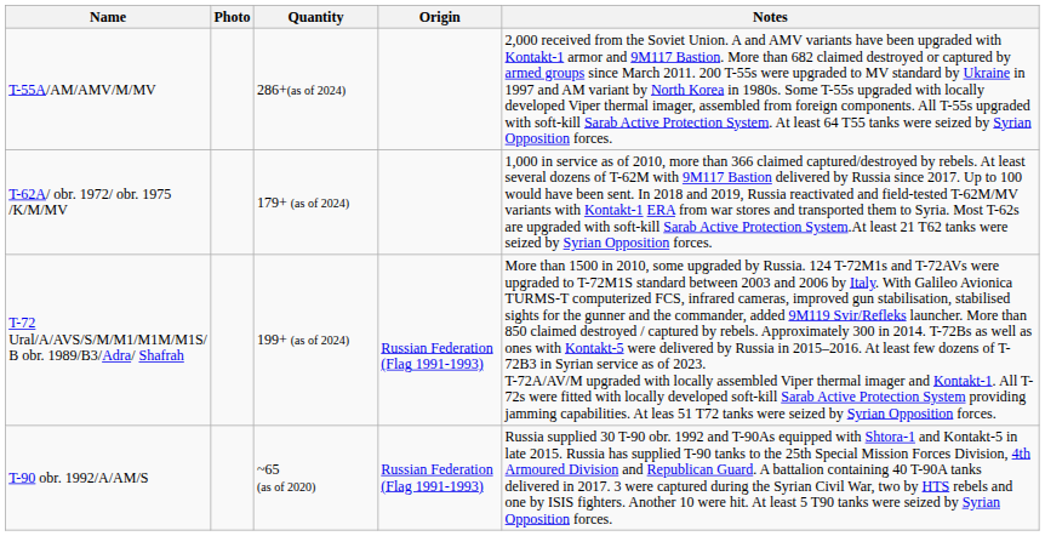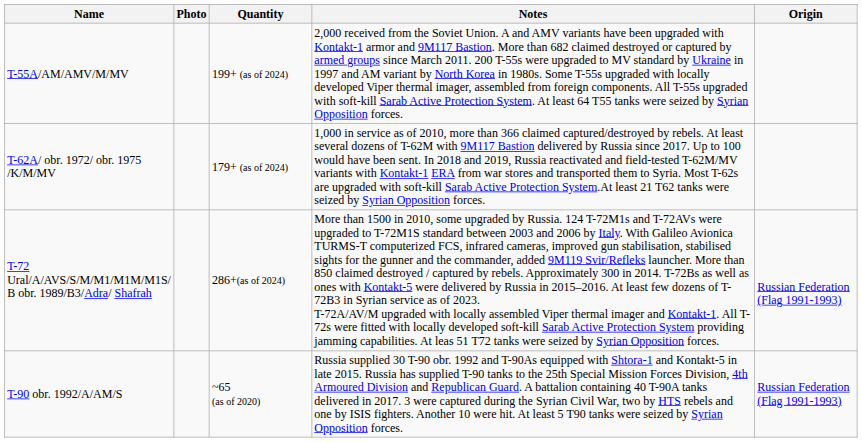 <table class="wikitable" style="width:90%;">
 <tr>
 <th style="width:15%;">Name</th>
 <th>Photo</th>
 <th style="width:12%;">Quantity</th>
+<th>Notes</th>
 <th style="width:12%;">Origin</th>
-<th>Notes</th>
 </tr>
 <tr>
 <td><a href='#'>T-55A</a>/AM/AMV/M/MV</td>
 <td></td>
-<td>286+<small>(as of 2024)</small></td>
+<td>199+ <small>(as of 2024)</small></td>
+<td>2,000 received from the Soviet Union. A and AMV variants have been upgraded with <a href='#'>Kontakt-1</a> armor and <a href='#'>9M117 Bastion</a>. More than 682 claimed destroyed or captured by <a href='#'>armed groups</a> since March 2011. 200 T-55s were upgraded to MV standard by <a href='#'>Ukraine</a> in 1997 and AM variant by <a href='#'>North Korea</a> in 1980s. Some T-55s upgraded with locally developed Viper thermal imager, assembled from foreign components. All T-55s upgraded with soft-kill <a href='#'>Sarab Active Protection System</a>. At least 64 T55 tanks were seized by <a href='#'>Syrian Opposition</a> forces.</td>
 <td></td>
-<td>2,000 received from the Soviet Union. A and AMV variants have been upgraded with <a href='#'>Kontakt-1</a> armor and <a href='#'>9M117 Bastion</a>. More than 682 claimed destroyed or captured by <a href='#'>armed groups</a> since March 2011. 200 T-55s were upgraded to MV standard by <a href='#'>Ukraine</a> in 1997 and AM variant by <a href='#'>North Korea</a> in 1980s. Some T-55s upgraded with locally developed Viper thermal imager, assembled from foreign components. All T-55s upgraded with soft-kill <a href='#'>Sarab Active Protection System</a>. At least 64 T55 tanks were seized by <a href='#'>Syrian Opposition</a> forces.</td>
 </tr>
 <tr>
 <td><a href='#'>T-62A</a>/ obr. 1972/ obr. 1975 /K/M/MV</td>
 <td></td>
 <td>179+ <small>(as of 2024)</small></td>
+<td>1,000 in service as of 2010, more than 366 claimed captured/destroyed by rebels. At least several dozens of T-62M with <a href='#'>9M117 Bastion</a> delivered by Russia since 2017. Up to 100 would have been sent. In 2018 and 2019, Russia reactivated and field-tested T-62M/MV variants with <a href='#'>Kontakt-1</a> <a href='#'>ERA</a> from war stores and transported them to Syria. Most T-62s are upgraded with soft-kill <a href='#'>Sarab Active Protection System</a>.At least 21 T62 tanks were seized by <a href='#'>Syrian Opposition</a> forces.</td>
 <td></td>
-<td>1,000 in service as of 2010, more than 366 claimed captured/destroyed by rebels. At least several dozens of T-62M with <a href='#'>9M117 Bastion</a> delivered by Russia since 2017. Up to 100 would have been sent. In 2018 and 2019, Russia reactivated and field-tested T-62M/MV variants with <a href='#'>Kontakt-1</a> <a href='#'>ERA</a> from war stores and transported them to Syria. Most T-62s are upgraded with soft-kill <a href='#'>Sarab Active Protection System</a>.At least 21 T62 tanks were seized by <a href='#'>Syrian Opposition</a> forces.</td>
 </tr>
 <tr>
 <td><a href='#'>T-72</a> Ural/A/AVS/S/M/M1/M1M/M1S/ B obr. 1989/B3/<a href='#'>Adra</a>/ <a href='#'>Shafrah</a></td>
 <td></td>
-<td>199+ <small>(as of 2024)</small></td>
+<td>286+<small>(as of 2024)</small></td>
+<td>More than 1500 in 2010, some upgraded by Russia. 124 T-72M1s and T-72AVs were upgraded to T-72M1S standard between 2003 and 2006 by <a href='#'>Italy</a>. With Galileo Avionica TURMS-T computerized FCS, infrared cameras, improved gun stabilisation, stabilised sights for the gunner and the commander, added <a href='#'>9M119 Svir/Refleks</a> launcher. More than 850 claimed destroyed / captured by rebels. Approximately 300 in 2014. T-72Bs as well as ones with <a href='#'>Kontakt-5</a> were delivered by Russia in 2015–2016. At least few dozens of T-72B3 in Syrian service as of 2023.<br>T-72A/AV/M upgraded with locally assembled Viper thermal imager and <a href='#'>Kontakt-1</a>. All T-72s were fitted with locally developed soft-kill <a href='#'>Sarab Active Protection System</a> providing jamming capabilities. At leas 51 T72 tanks were seized by <a href='#'>Syrian Opposition</a> forces.</td>
 <td><br><br> <a href='#'>Russian Federation (Flag 1991-1993)</a><br></td>
-<td>More than 1500 in 2010, some upgraded by Russia. 124 T-72M1s and T-72AVs were upgraded to T-72M1S standard between 2003 and 2006 by <a href='#'>Italy</a>. With Galileo Avionica TURMS-T computerized FCS, infrared cameras, improved gun stabilisation, stabilised sights for the gunner and the commander, added <a href='#'>9M119 Svir/Refleks</a> launcher. More than 850 claimed destroyed / captured by rebels. Approximately 300 in 2014. T-72Bs as well as ones with <a href='#'>Kontakt-5</a> were delivered by Russia in 2015–2016. At least few dozens of T-72B3 in Syrian service as of 2023.<br>T-72A/AV/M upgraded with locally assembled Viper thermal imager and <a href='#'>Kontakt-1</a>. All T-72s were fitted with locally developed soft-kill <a href='#'>Sarab Active Protection System</a> providing jamming capabilities. At leas 51 T72 tanks were seized by <a href='#'>Syrian Opposition</a> forces.</td>
 </tr>
 <tr>
 <td><a href='#'>T-90</a> obr. 1992/A/AM/S</td>
 <td></td>
 <td>~65<br><small>(as of 2020)</small></td>
+<td>Russia supplied 30 T-90 obr. 1992 and T-90As equipped with <a href='#'>Shtora-1</a> and Kontakt-5 in late 2015. Russia has supplied T-90 tanks to the 25th Special Mission Forces Division, <a href='#'>4th Armoured Division</a> and <a href='#'>Republican Guard</a>. A battalion containing 40 T-90A tanks delivered in 2017. 3 were captured during the Syrian Civil War, two by <a href='#'>HTS</a> rebels and one by ISIS fighters. Another 10 were hit. At least 5 T90 tanks were seized by <a href='#'>Syrian Opposition</a> forces.</td>
 <td> <a href='#'>Russian Federation (Flag 1991-1993)</a></td>
-<td>Russia supplied 30 T-90 obr. 1992 and T-90As equipped with <a href='#'>Shtora-1</a> and Kontakt-5 in late 2015. Russia has supplied T-90 tanks to the 25th Special Mission Forces Division, <a href='#'>4th Armoured Division</a> and <a href='#'>Republican Guard</a>. A battalion containing 40 T-90A tanks delivered in 2017. 3 were captured during the Syrian Civil War, two by <a href='#'>HTS</a> rebels and one by ISIS fighters. Another 10 were hit. At least 5 T90 tanks were seized by <a href='#'>Syrian Opposition</a> forces.</td>
 </tr>
 </table>
